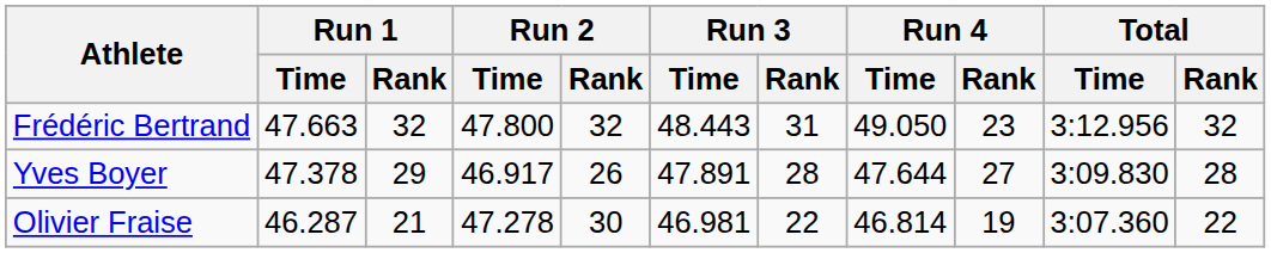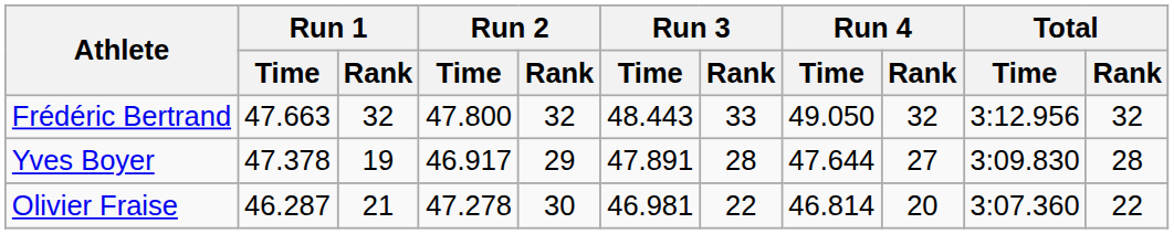 <table class="wikitable" border="1" style="font-size:90%">
 <tr>
 <th rowspan="2">Athlete</th>
 <th colspan="2">Run 1</th>
 <th colspan="2">Run 2</th>
 <th colspan="2">Run 3</th>
 <th colspan="2">Run 4</th>
 <th colspan="2">Total</th>
 </tr>
 <tr>
 <th>Time</th>
 <th>Rank</th>
 <th>Time</th>
 <th>Rank</th>
 <th>Time</th>
 <th>Rank</th>
 <th>Time</th>
 <th>Rank</th>
 <th>Time</th>
 <th>Rank</th>
 </tr>
 <tr>
 <td><a href='#'>Frédéric Bertrand</a></td>
 <td align="center">47.663</td>
 <td align="center">32</td>
 <td align="center">47.800</td>
 <td align="center">32</td>
 <td align="center">48.443</td>
-<td align="center">31</td>
+<td align="center">33</td>
 <td align="center">49.050</td>
-<td align="center">23</td>
+<td align="center">32</td>
 <td align="center">3:12.956</td>
 <td align="center">32</td>
 </tr>
 <tr>
 <td><a href='#'>Yves Boyer</a></td>
 <td align="center">47.378</td>
+<td align="center">19</td>
+<td align="center">46.917</td>
 <td align="center">29</td>
-<td align="center">46.917</td>
-<td align="center">26</td>
 <td align="center">47.891</td>
 <td align="center">28</td>
 <td align="center">47.644</td>
 <td align="center">27</td>
 <td align="center">3:09.830</td>
 <td align="center">28</td>
 </tr>
 <tr>
 <td><a href='#'>Olivier Fraise</a></td>
 <td align="center">46.287</td>
 <td align="center">21</td>
 <td align="center">47.278</td>
 <td align="center">30</td>
 <td align="center">46.981</td>
 <td align="center">22</td>
 <td align="center">46.814</td>
-<td align="center">19</td>
+<td align="center">20</td>
 <td align="center">3:07.360</td>
 <td align="center">22</td>
 </tr>
 </table>
